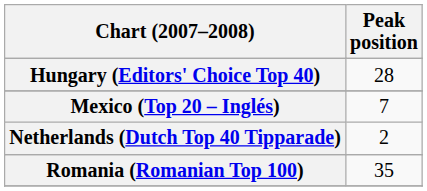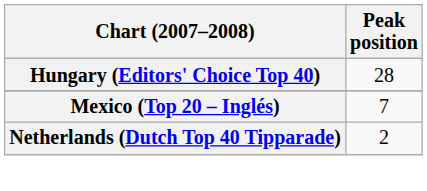 <table class="wikitable sortable plainrowheaders" style="text-align:center">
 <tr>
 <th>Chart (2007–2008)</th>
 <th>Peak<br>position</th>
 </tr>
 <tr>
 </tr>
 <tr>
 </tr>
 <tr>
 </tr>
 <tr>
 </tr>
 <tr>
 </tr>
 <tr>
 </tr>
 <tr>
 </tr>
 <tr>
 </tr>
 <tr>
 </tr>
 <tr>
 <th scope="row">Hungary (<a href='#'>Editors' Choice Top 40</a>)</th>
 <td>28</td>
 </tr>
 <tr>
 </tr>
 <tr>
 <th scope="row">Mexico (<a href='#'>Top 20 – Inglés</a>)</th>
 <td>7</td>
 </tr>
 <tr>
 <th scope="row">Netherlands (<a href='#'>Dutch Top 40 Tipparade</a>)</th>
 <td>2</td>
 </tr>
 <tr>
 </tr>
 <tr>
 </tr>
 <tr>
-<th scope="row">Romania (<a href='#'>Romanian Top 100</a>)</th>
-<td>35</td>
-</tr>
-<tr>
 </tr>
 <tr>
 </tr>
 <tr>
 </tr>
 <tr>
 </tr>
 <tr>
 </tr>
 <tr>
 </tr>
 <tr>
 </tr>
 <tr>
 </tr>
 <tr>
 </tr>
 </table>
